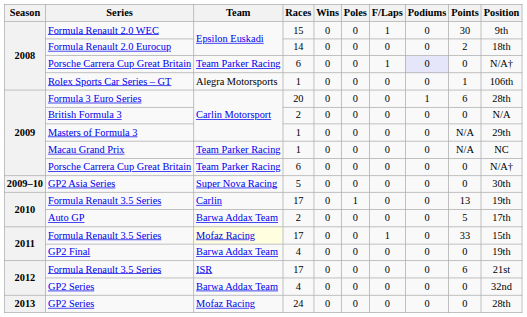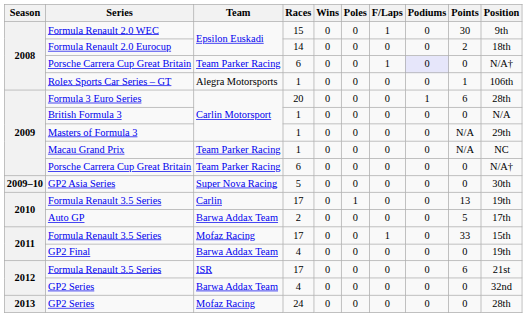 <table class="wikitable" style="font-size: 90%; text-align:center">
 <tr>
 <th>Season</th>
 <th>Series</th>
 <th>Team</th>
 <th>Races</th>
 <th>Wins</th>
 <th>Poles</th>
 <th>F/Laps</th>
 <th>Podiums</th>
 <th>Points</th>
 <th>Position</th>
 </tr>
 <tr>
 <th rowspan=4>2008</th>
 <td align=left><a href='#'>Formula Renault 2.0 WEC</a></td>
 <td align=left rowspan=2><a href='#'>Epsilon Euskadi</a></td>
 <td>15</td>
 <td>0</td>
 <td>0</td>
 <td>1</td>
 <td>0</td>
 <td>30</td>
 <td>9th</td>
 </tr>
 <tr>
 <td align=left><a href='#'>Formula Renault 2.0 Eurocup</a></td>
 <td>14</td>
 <td>0</td>
 <td>0</td>
 <td>0</td>
 <td>0</td>
 <td>2</td>
 <td>18th</td>
 </tr>
 <tr>
 <td align=left><a href='#'>Porsche Carrera Cup Great Britain</a></td>
 <td align=left><a href='#'>Team Parker Racing</a></td>
 <td>6</td>
 <td>0</td>
 <td>0</td>
 <td>1</td>
 <td style="background: lavender;">0</td>
 <td>0</td>
 <td>N/A†</td>
 </tr>
 <tr>
 <td align=left><a href='#'>Rolex Sports Car Series – GT</a></td>
 <td align=left>Alegra Motorsports</td>
 <td>1</td>
 <td>0</td>
 <td>0</td>
 <td>0</td>
 <td>0</td>
 <td>1</td>
 <td>106th</td>
 </tr>
 <tr>
 <th rowspan=5>2009</th>
 <td align=left><a href='#'>Formula 3 Euro Series</a></td>
 <td align=left rowspan=3><a href='#'>Carlin Motorsport</a></td>
 <td>20</td>
 <td>0</td>
 <td>0</td>
 <td>0</td>
 <td>1</td>
 <td>6</td>
 <td>28th</td>
 </tr>
 <tr>
 <td align=left><a href='#'>British Formula 3</a></td>
-<td>2</td>
+<td>1</td>
 <td>0</td>
 <td>0</td>
 <td>0</td>
 <td>0</td>
 <td>0</td>
 <td>N/A</td>
 </tr>
 <tr>
 <td align=left><a href='#'>Masters of Formula 3</a></td>
 <td>1</td>
 <td>0</td>
 <td>0</td>
 <td>0</td>
 <td>0</td>
 <td>N/A</td>
 <td>29th</td>
 </tr>
 <tr>
 <td align=left><a href='#'>Macau Grand Prix</a></td>
 <td align=left><a href='#'>Team Parker Racing</a></td>
 <td>1</td>
 <td>0</td>
 <td>0</td>
 <td>0</td>
 <td>0</td>
 <td>N/A</td>
 <td>NC</td>
 </tr>
 <tr>
 <td align=left><a href='#'>Porsche Carrera Cup Great Britain</a></td>
 <td align=left><a href='#'>Team Parker Racing</a></td>
 <td>6</td>
 <td>0</td>
 <td>0</td>
 <td>0</td>
 <td>0</td>
 <td>0</td>
 <td>N/A†</td>
 </tr>
 <tr>
 <th>2009–10</th>
 <td align=left><a href='#'>GP2 Asia Series</a></td>
 <td align=left><a href='#'>Super Nova Racing</a></td>
 <td>5</td>
 <td>0</td>
 <td>0</td>
 <td>0</td>
 <td>0</td>
 <td>0</td>
 <td>30th</td>
 </tr>
 <tr>
 <th rowspan=2>2010</th>
 <td align=left><a href='#'>Formula Renault 3.5 Series</a></td>
 <td align=left><a href='#'>Carlin</a></td>
 <td>17</td>
 <td>0</td>
 <td>1</td>
 <td>0</td>
 <td>0</td>
 <td>13</td>
 <td>19th</td>
 </tr>
 <tr>
 <td align=left><a href='#'>Auto GP</a></td>
 <td align=left><a href='#'>Barwa Addax Team</a></td>
 <td>2</td>
 <td>0</td>
 <td>0</td>
 <td>0</td>
 <td>0</td>
 <td>5</td>
 <td>17th</td>
 </tr>
 <tr>
 <th rowspan=2>2011</th>
 <td align=left><a href='#'>Formula Renault 3.5 Series</a></td>
-<td align=left style="background: lightyellow;"><a href='#'>Mofaz Racing</a></td>
+<td align=left><a href='#'>Mofaz Racing</a></td>
 <td>17</td>
 <td>0</td>
 <td>0</td>
 <td>1</td>
 <td>0</td>
 <td>33</td>
 <td>15th</td>
 </tr>
 <tr>
 <td align=left><a href='#'>GP2 Final</a></td>
 <td align=left><a href='#'>Barwa Addax Team</a></td>
 <td>4</td>
 <td>0</td>
 <td>0</td>
 <td>0</td>
 <td>0</td>
 <td>0</td>
 <td>19th</td>
 </tr>
 <tr>
 <th rowspan=2>2012</th>
 <td align=left><a href='#'>Formula Renault 3.5 Series</a></td>
 <td align=left><a href='#'>ISR</a></td>
 <td>17</td>
 <td>0</td>
 <td>0</td>
 <td>0</td>
 <td>0</td>
 <td>6</td>
 <td>21st</td>
 </tr>
 <tr>
 <td align=left><a href='#'>GP2 Series</a></td>
 <td align=left><a href='#'>Barwa Addax Team</a></td>
 <td>4</td>
 <td>0</td>
 <td>0</td>
 <td>0</td>
 <td>0</td>
 <td>0</td>
 <td>32nd</td>
 </tr>
 <tr>
 <th>2013</th>
 <td align=left><a href='#'>GP2 Series</a></td>
 <td align=left><a href='#'>Mofaz Racing</a></td>
 <td>24</td>
 <td>0</td>
 <td>0</td>
 <td>0</td>
 <td>0</td>
 <td>0</td>
 <td>28th</td>
 </tr>
 </table>
